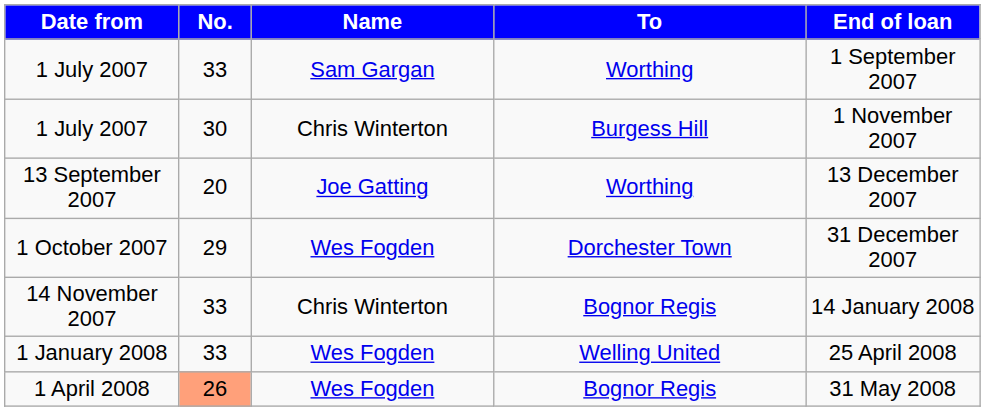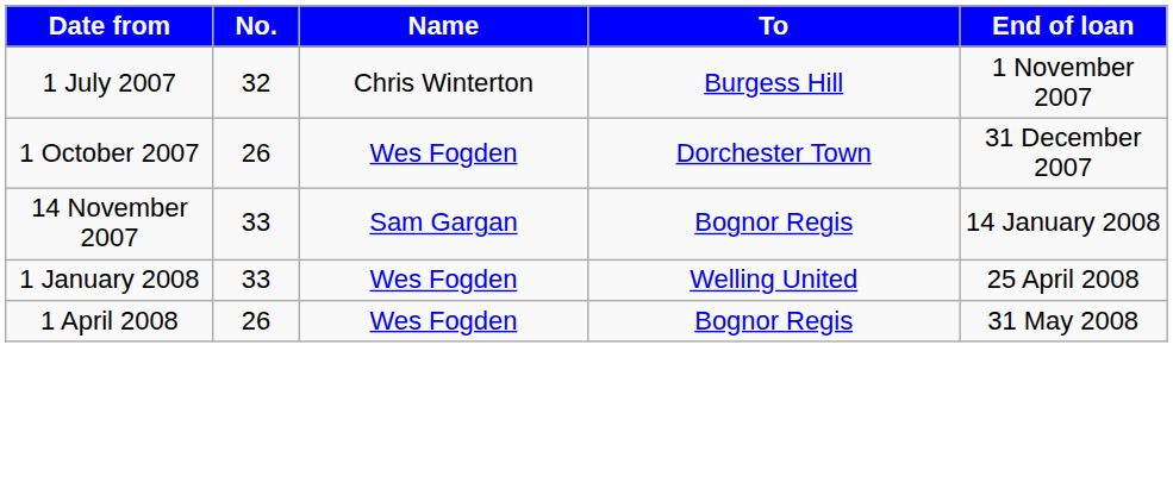 <table class="wikitable" style="text-align:center">
 <tr>
 <th style="background:#0000FF;color:white;width:120px">Date from</th>
 <th style="background:#0000FF;color:white;width:45px">No.</th>
 <th style="background:#0000FF;color:white;width:170px">Name</th>
 <th style="background:#0000FF;color:white;width:220px">To</th>
 <th style="background:#0000FF;color:white;width:120px">End of loan</th>
 </tr>
 <tr>
 <td>1 July 2007</td>
-<td>33</td>
-<td><a href='#'>Sam Gargan</a></td>
-<td><a href='#'>Worthing</a></td>
-<td>1 September 2007</td>
-</tr>
-<tr>
-<td>1 July 2007</td>
-<td>30</td>
+<td>32</td>
 <td>Chris Winterton</td>
 <td><a href='#'>Burgess Hill</a></td>
 <td>1 November 2007</td>
 </tr>
 <tr>
-<td>13 September 2007</td>
-<td>20</td>
-<td><a href='#'>Joe Gatting</a></td>
-<td><a href='#'>Worthing</a></td>
-<td>13 December 2007</td>
-</tr>
-<tr>
 <td>1 October 2007</td>
-<td>29</td>
+<td>26</td>
 <td><a href='#'>Wes Fogden</a></td>
 <td><a href='#'>Dorchester Town</a></td>
 <td>31 December 2007</td>
 </tr>
 <tr>
 <td>14 November 2007</td>
 <td>33</td>
-<td>Chris Winterton</td>
+<td><a href='#'>Sam Gargan</a></td>
 <td><a href='#'>Bognor Regis</a></td>
 <td>14 January 2008</td>
 </tr>
 <tr>
 <td>1 January 2008</td>
 <td>33</td>
 <td><a href='#'>Wes Fogden</a></td>
 <td><a href='#'>Welling United</a></td>
 <td>25 April 2008</td>
 </tr>
 <tr>
 <td>1 April 2008</td>
-<td style="background: lightsalmon;">26</td>
+<td>26</td>
 <td><a href='#'>Wes Fogden</a></td>
 <td><a href='#'>Bognor Regis</a></td>
 <td>31 May 2008</td>
 </tr>
 </table>
